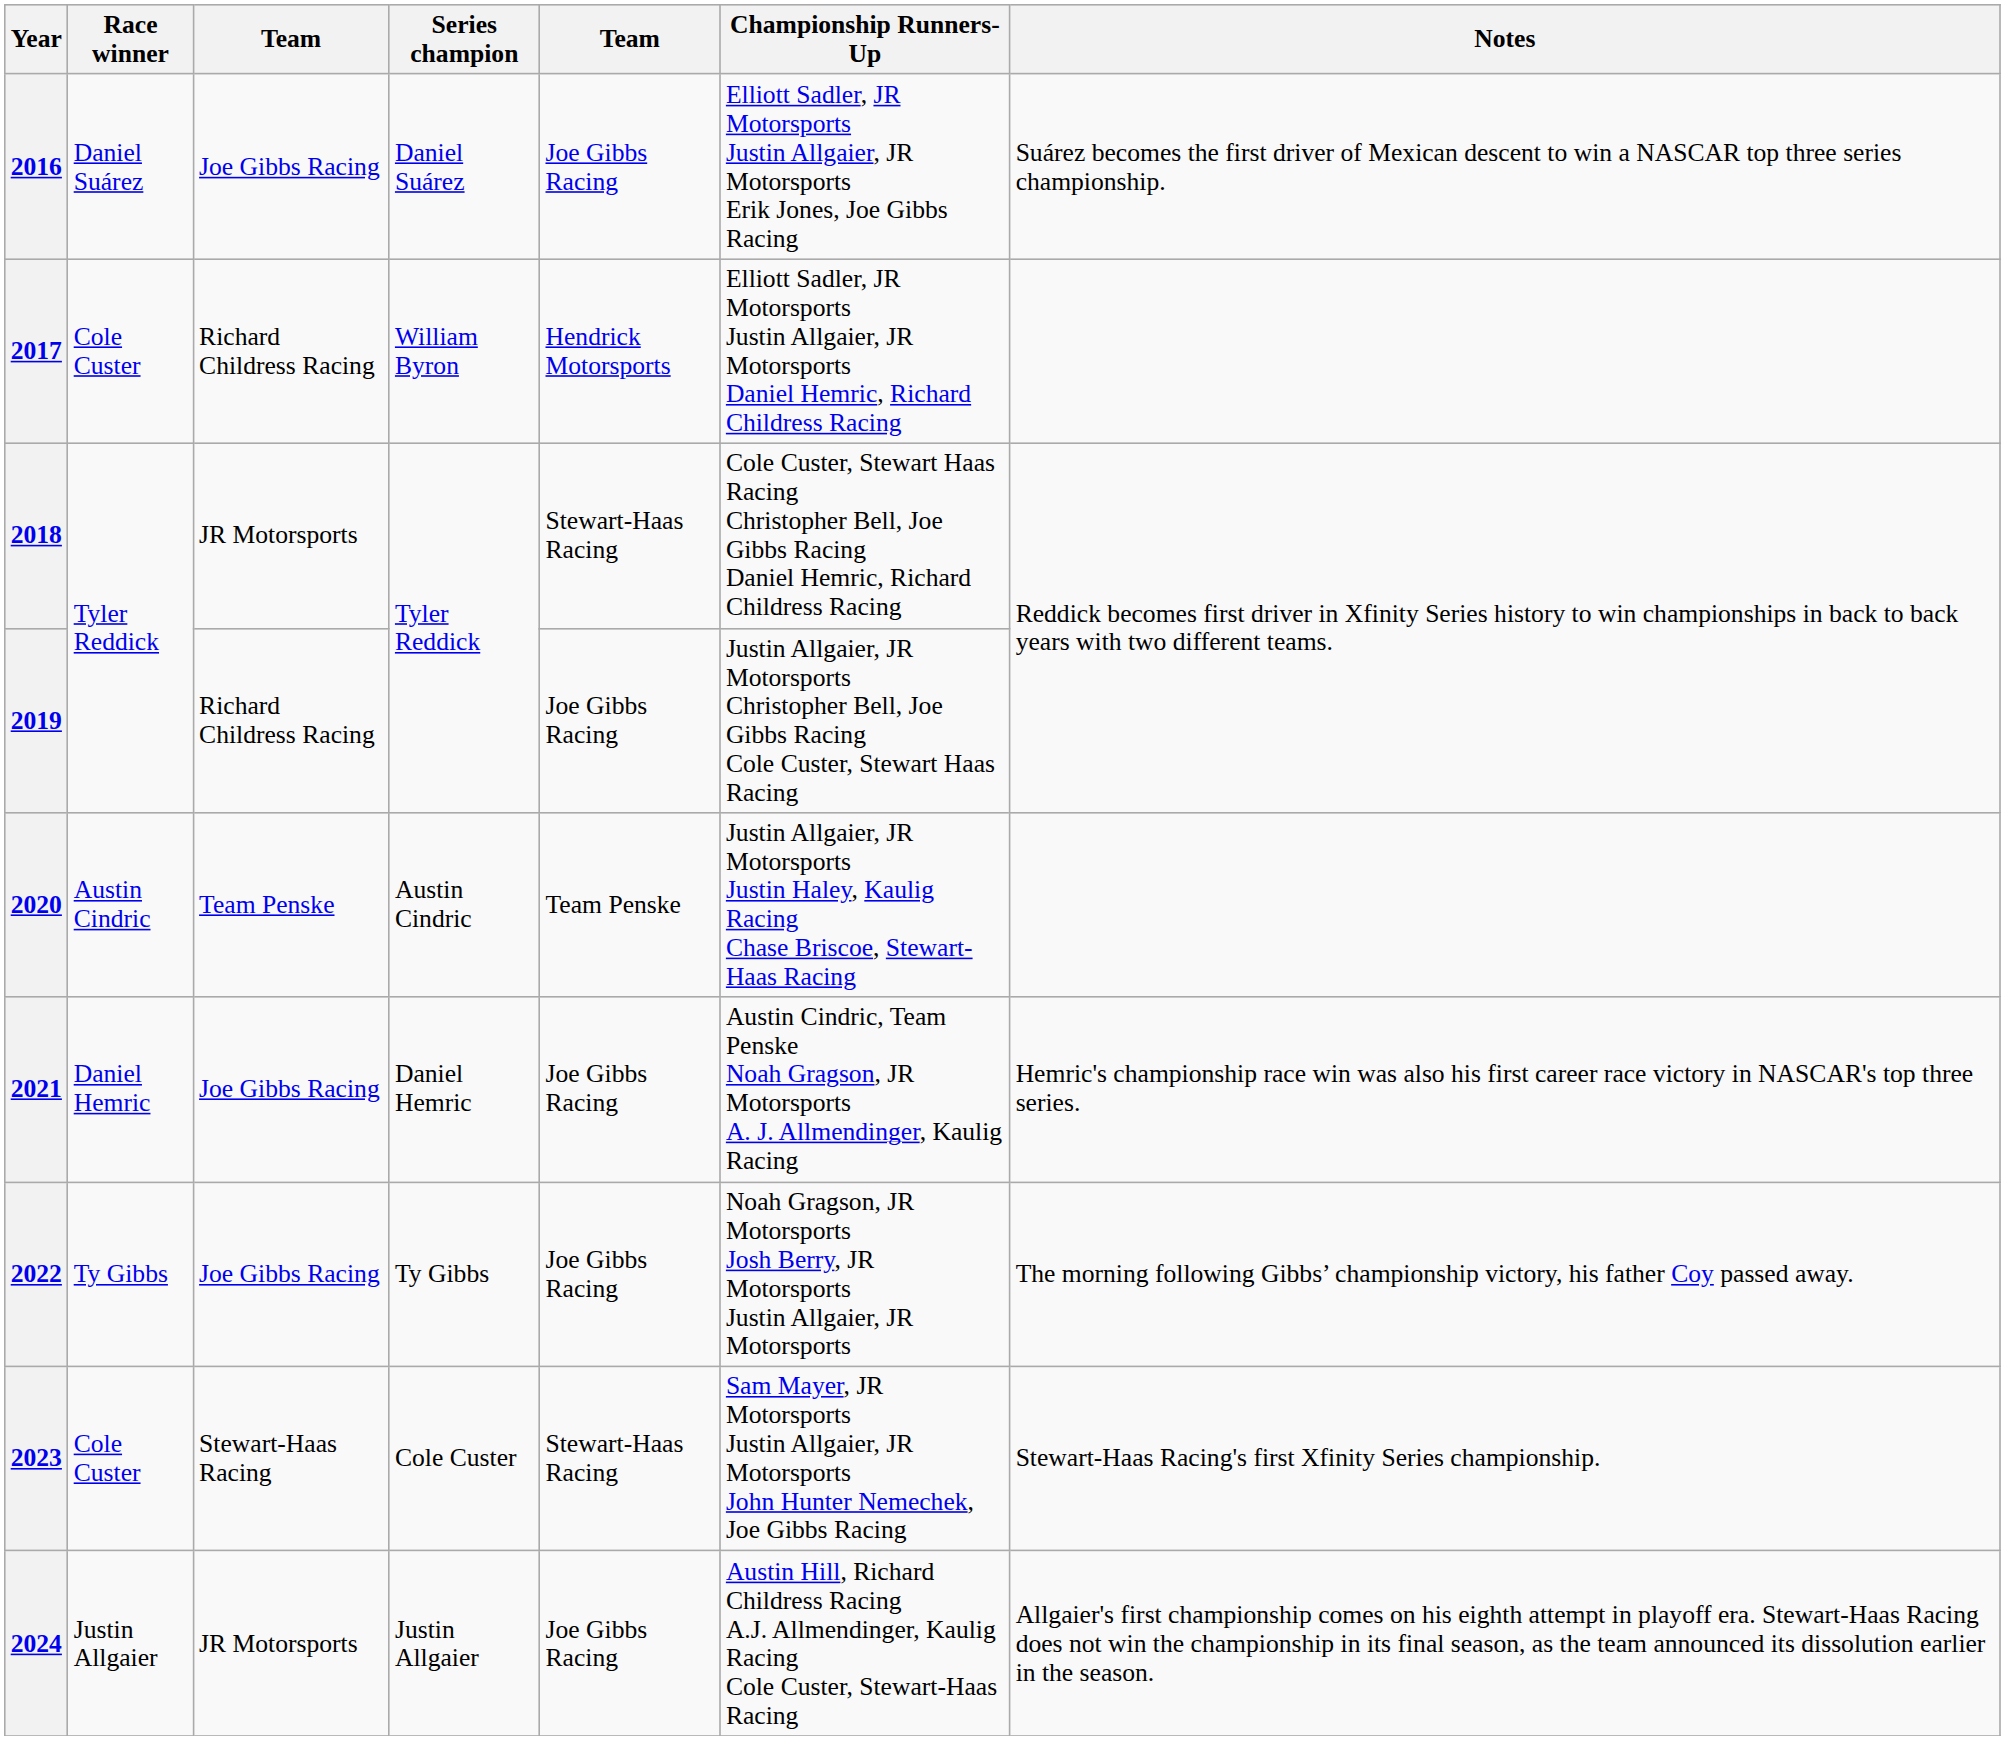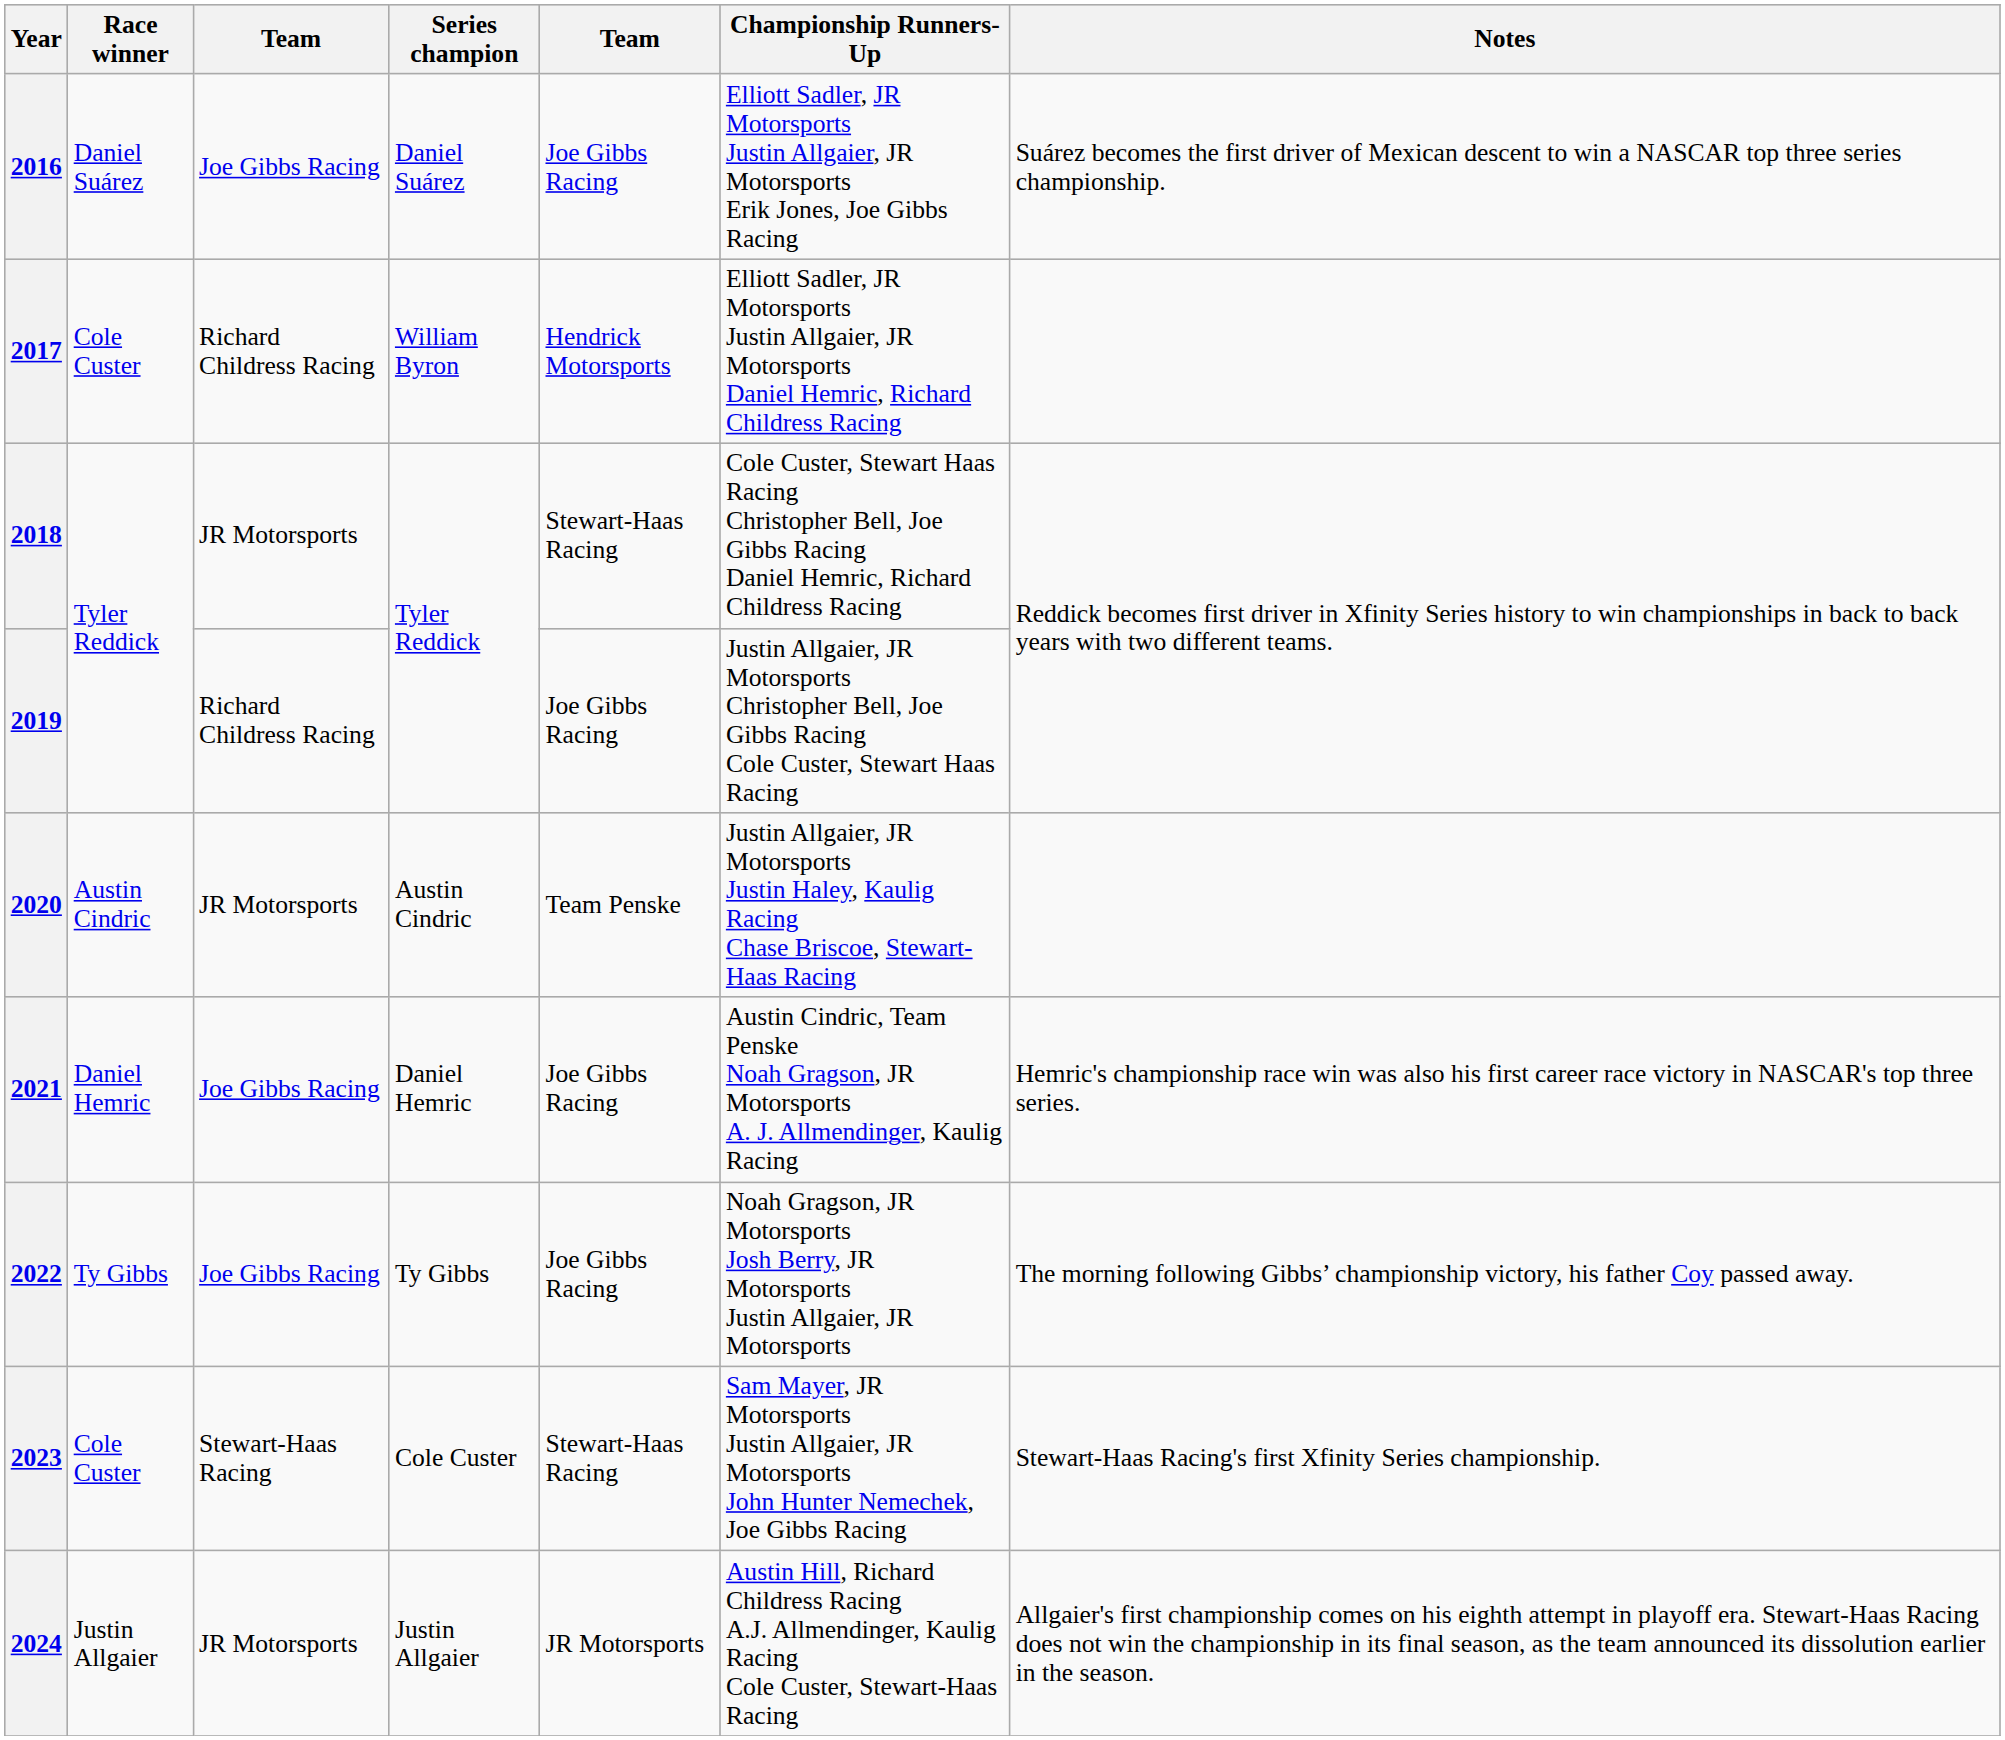 <table class="wikitable">
 <tr>
 <th>Year</th>
 <th>Race winner</th>
 <th>Team</th>
 <th>Series champion</th>
 <th>Team</th>
 <th>Championship Runners-Up</th>
 <th>Notes</th>
 </tr>
 <tr>
 <th><a href='#'>2016</a></th>
 <td><a href='#'>Daniel Suárez</a></td>
 <td><a href='#'>Joe Gibbs Racing</a></td>
 <td><a href='#'>Daniel Suárez</a></td>
 <td><a href='#'>Joe Gibbs Racing</a></td>
 <td><a href='#'>Elliott Sadler</a>, <a href='#'>JR Motorsports</a><br><a href='#'>Justin Allgaier</a>, JR Motorsports<br>Erik Jones, Joe Gibbs Racing</td>
 <td>Suárez becomes the first driver of Mexican descent to win a NASCAR top three series championship.</td>
 </tr>
 <tr>
 <th><a href='#'>2017</a></th>
 <td><a href='#'>Cole Custer</a></td>
 <td>Richard Childress Racing</td>
 <td><a href='#'>William Byron</a></td>
 <td><a href='#'>Hendrick Motorsports</a></td>
 <td>Elliott Sadler, JR Motorsports<br>Justin Allgaier, JR Motorsports<br><a href='#'>Daniel Hemric</a>, <a href='#'>Richard Childress Racing</a></td>
 <td></td>
 </tr>
 <tr>
 <th><a href='#'>2018</a></th>
 <td rowspan=2><a href='#'>Tyler Reddick</a></td>
 <td>JR Motorsports</td>
 <td rowspan=2><a href='#'>Tyler Reddick</a></td>
 <td>Stewart-Haas Racing</td>
 <td>Cole Custer, Stewart Haas Racing<br>Christopher Bell, Joe Gibbs Racing<br>Daniel Hemric, Richard Childress Racing</td>
 <td rowspan=2>Reddick becomes first driver in Xfinity Series history to win championships in back to back years with two different teams.</td>
 </tr>
 <tr>
 <th><a href='#'>2019</a></th>
 <td>Richard Childress Racing</td>
 <td>Joe Gibbs Racing</td>
 <td>Justin Allgaier, JR Motorsports<br>Christopher Bell, Joe Gibbs Racing<br>Cole Custer, Stewart Haas Racing</td>
 </tr>
 <tr>
 <th><a href='#'>2020</a></th>
 <td><a href='#'>Austin Cindric</a></td>
-<td><a href='#'>Team Penske</a></td>
+<td>JR Motorsports</td>
 <td>Austin Cindric</td>
 <td>Team Penske</td>
 <td>Justin Allgaier, JR Motorsports<br><a href='#'>Justin Haley</a>, <a href='#'>Kaulig Racing</a><br><a href='#'>Chase Briscoe</a>, <a href='#'>Stewart-Haas Racing</a></td>
 <td></td>
 </tr>
 <tr>
 <th><a href='#'>2021</a></th>
 <td><a href='#'>Daniel Hemric</a></td>
 <td><a href='#'>Joe Gibbs Racing</a></td>
 <td>Daniel Hemric</td>
 <td>Joe Gibbs Racing</td>
 <td>Austin Cindric, Team Penske<br><a href='#'>Noah Gragson</a>, JR Motorsports<br><a href='#'>A. J. Allmendinger</a>, Kaulig Racing</td>
 <td>Hemric's championship race win was also his first career race victory in NASCAR's top three series.</td>
 </tr>
 <tr>
 <th><a href='#'>2022</a></th>
 <td><a href='#'>Ty Gibbs</a></td>
 <td><a href='#'>Joe Gibbs Racing</a></td>
 <td>Ty Gibbs</td>
 <td>Joe Gibbs Racing</td>
 <td>Noah Gragson, JR Motorsports<br><a href='#'>Josh Berry</a>, JR Motorsports<br>Justin Allgaier, JR Motorsports</td>
 <td>The morning following Gibbs’ championship victory, his father <a href='#'>Coy</a> passed away.</td>
 </tr>
 <tr>
 <th><a href='#'>2023</a></th>
 <td><a href='#'>Cole Custer</a></td>
 <td>Stewart-Haas Racing</td>
 <td>Cole Custer</td>
 <td>Stewart-Haas Racing</td>
 <td><a href='#'>Sam Mayer</a>, JR Motorsports<br>Justin Allgaier, JR Motorsports<br><a href='#'>John Hunter Nemechek</a>, Joe Gibbs Racing</td>
 <td>Stewart-Haas Racing's first Xfinity Series championship.</td>
 </tr>
 <tr>
 <th><a href='#'>2024</a></th>
 <td>Justin Allgaier</td>
 <td>JR Motorsports</td>
 <td>Justin Allgaier</td>
-<td>Joe Gibbs Racing</td>
+<td>JR Motorsports</td>
 <td><a href='#'>Austin Hill</a>, Richard Childress Racing<br>A.J. Allmendinger, Kaulig Racing<br>Cole Custer, Stewart-Haas Racing</td>
 <td>Allgaier's first championship comes on his eighth attempt in playoff era. Stewart-Haas Racing does not win the championship in its final season, as the team announced its dissolution earlier in the season.</td>
 </tr>
 </table>
